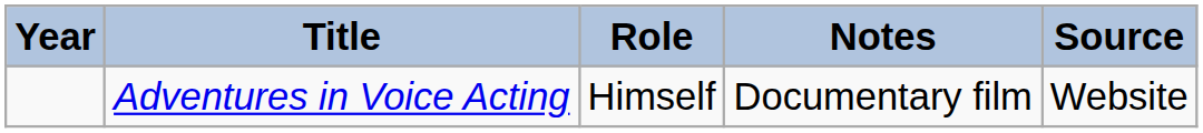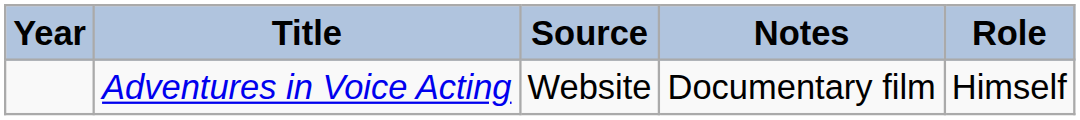 <table class="wikitable sortable plainrowheaders" style="width=95%; font-size: 95%;">
 <tr>
 <th style="background:#b0c4de;">Year </th>
 <th style="background:#b0c4de;">Title</th>
+<th style="background:#b0c4de;" class="unsortable">Source</th>
+<th style="background:#b0c4de;" class="unsortable">Notes </th>
 <th style="background:#b0c4de;">Role </th>
-<th style="background:#b0c4de;" class="unsortable">Notes </th>
-<th style="background:#b0c4de;" class="unsortable">Source</th>
 </tr>
 <tr>
 <td></td>
 <td><em><a href='#'>Adventures in Voice Acting</a></em></td>
+<td>Website</td>
+<td>Documentary film</td>
 <td>Himself</td>
-<td>Documentary film</td>
-<td>Website</td>
 </tr>
 </table>
